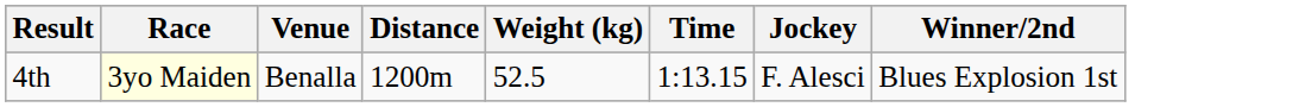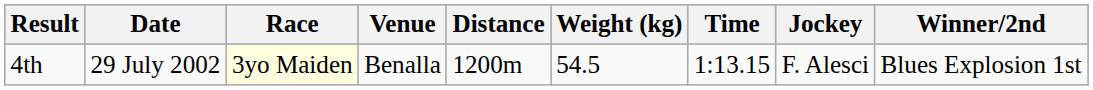 <table class="wikitable" border="1">
 <tr style="background:silver; color:black">
 <th>Result</th>
+<th>Date</th>
 <th>Race</th>
 <th>Venue</th>
 <th>Distance</th>
 <th>Weight (kg)</th>
 <th>Time</th>
 <th>Jockey</th>
 <th>Winner/2nd</th>
 </tr>
 <tr>
 <td>4th</td>
+<td>29 July 2002</td>
 <td style="background: lightyellow;">3yo Maiden</td>
 <td>Benalla</td>
 <td>1200m</td>
-<td>52.5</td>
+<td>54.5</td>
 <td>1:13.15</td>
 <td>F. Alesci</td>
 <td>Blues Explosion 1st</td>
 </tr>
 </table>
